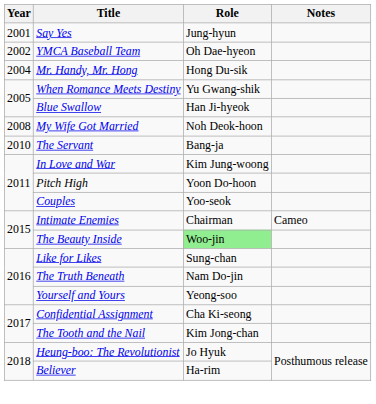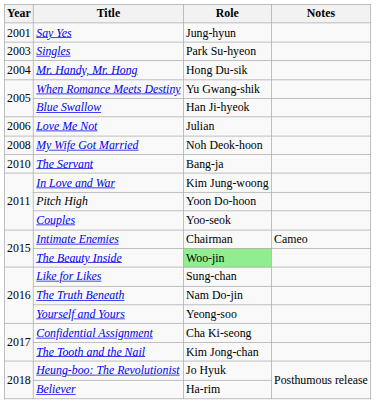 <table class="wikitable sortable">
 <tr>
 <th>Year</th>
 <th>Title</th>
 <th>Role</th>
 <th class="unsortable">Notes</th>
 </tr>
 <tr>
 <td>2001</td>
 <td><em><a href='#'>Say Yes</a></em></td>
 <td>Jung-hyun</td>
 <td></td>
 </tr>
 <tr>
-<td>2002</td>
-<td><em><a href='#'>YMCA Baseball Team</a></em></td>
-<td>Oh Dae-hyeon</td>
+<td>2003</td>
+<td><em><a href='#'>Singles</a></em></td>
+<td>Park Su-hyeon</td>
 <td></td>
 </tr>
 <tr>
 <td>2004</td>
 <td><em><a href='#'>Mr. Handy, Mr. Hong</a></em></td>
 <td>Hong Du-sik</td>
 <td></td>
 </tr>
 <tr>
 <td rowspan=2>2005</td>
 <td><em><a href='#'>When Romance Meets Destiny</a></em></td>
 <td>Yu Gwang-shik</td>
 <td></td>
 </tr>
 <tr>
 <td><em><a href='#'>Blue Swallow</a></em></td>
 <td>Han Ji-hyeok</td>
+<td></td>
+</tr>
+<tr>
+<td>2006</td>
+<td><em><a href='#'>Love Me Not</a></em></td>
+<td>Julian</td>
 <td></td>
 </tr>
 <tr>
 <td>2008</td>
 <td><em><a href='#'>My Wife Got Married</a></em></td>
 <td>Noh Deok-hoon</td>
 <td></td>
 </tr>
 <tr>
 <td>2010</td>
 <td><em><a href='#'>The Servant</a></em></td>
 <td>Bang-ja</td>
 <td></td>
 </tr>
 <tr>
 <td rowspan=3>2011</td>
 <td><em><a href='#'>In Love and War</a></em></td>
 <td>Kim Jung-woong</td>
 <td></td>
 </tr>
 <tr>
 <td><em>Pitch High</em></td>
 <td>Yoon Do-hoon</td>
 <td></td>
 </tr>
 <tr>
 <td><em><a href='#'>Couples</a></em></td>
 <td>Yoo-seok</td>
 <td></td>
 </tr>
 <tr>
 <td rowspan=2>2015</td>
 <td><em><a href='#'>Intimate Enemies</a></em></td>
 <td>Chairman</td>
 <td>Cameo</td>
 </tr>
 <tr>
 <td><em><a href='#'>The Beauty Inside</a></em></td>
 <td style="background: lightgreen;">Woo-jin</td>
 <td></td>
 </tr>
 <tr>
 <td rowspan=3>2016</td>
 <td><em><a href='#'>Like for Likes</a></em></td>
 <td>Sung-chan</td>
 <td></td>
 </tr>
 <tr>
 <td><em><a href='#'>The Truth Beneath</a></em></td>
 <td>Nam Do-jin</td>
 <td></td>
 </tr>
 <tr>
 <td><em><a href='#'>Yourself and Yours</a></em></td>
 <td>Yeong-soo</td>
 <td></td>
 </tr>
 <tr>
 <td rowspan=2>2017</td>
 <td><em><a href='#'>Confidential Assignment</a></em></td>
 <td>Cha Ki-seong</td>
 <td></td>
 </tr>
 <tr>
 <td><em><a href='#'>The Tooth and the Nail</a></em></td>
 <td>Kim Jong-chan</td>
 <td></td>
 </tr>
 <tr>
 <td rowspan=2>2018</td>
 <td><em><a href='#'>Heung-boo: The Revolutionist</a></em></td>
 <td>Jo Hyuk</td>
 <td rowspan="2">Posthumous release</td>
 </tr>
 <tr>
 <td><em><a href='#'>Believer</a></em></td>
 <td>Ha-rim</td>
 </tr>
 </table>
